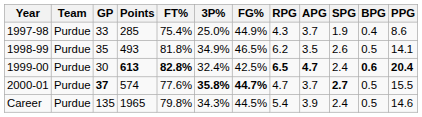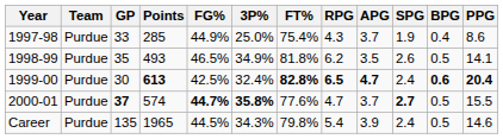 <table class="wikitable">
 <tr>
 <th>Year</th>
 <th>Team</th>
 <th>GP</th>
 <th>Points</th>
+<th>FG%</th>
+<th>3P%</th>
 <th>FT%</th>
-<th>3P%</th>
-<th>FG%</th>
 <th>RPG</th>
 <th>APG</th>
 <th>SPG</th>
 <th>BPG</th>
 <th>PPG</th>
 </tr>
 <tr>
 <td>1997-98</td>
 <td>Purdue</td>
 <td>33</td>
 <td>285</td>
+<td>44.9%</td>
+<td>25.0%</td>
 <td>75.4%</td>
-<td>25.0%</td>
-<td>44.9%</td>
 <td>4.3</td>
 <td>3.7</td>
 <td>1.9</td>
 <td>0.4</td>
 <td>8.6</td>
 </tr>
 <tr>
 <td>1998-99</td>
 <td>Purdue</td>
 <td>35</td>
 <td>493</td>
+<td>46.5%</td>
+<td>34.9%</td>
 <td>81.8%</td>
-<td>34.9%</td>
-<td>46.5%</td>
 <td>6.2</td>
 <td>3.5</td>
 <td>2.6</td>
 <td>0.5</td>
 <td>14.1</td>
 </tr>
 <tr>
 <td>1999-00</td>
 <td>Purdue</td>
 <td>30</td>
 <td><strong>613</strong></td>
+<td>42.5%</td>
+<td>32.4%</td>
 <td><strong>82.8%</strong></td>
-<td>32.4%</td>
-<td>42.5%</td>
 <td><strong>6.5</strong></td>
 <td><strong>4.7</strong></td>
 <td>2.4</td>
 <td><strong>0.6</strong></td>
 <td><strong>20.4</strong></td>
 </tr>
 <tr>
 <td>2000-01</td>
 <td>Purdue</td>
 <td><strong>37</strong></td>
 <td>574</td>
+<td><strong>44.7%</strong></td>
+<td><strong>35.8%</strong></td>
 <td>77.6%</td>
-<td><strong>35.8%</strong></td>
-<td><strong>44.7%</strong></td>
 <td>4.7</td>
 <td>3.7</td>
 <td><strong>2.7</strong></td>
 <td>0.5</td>
 <td>15.5</td>
 </tr>
 <tr>
 <td>Career</td>
 <td>Purdue</td>
 <td>135</td>
 <td>1965</td>
+<td>44.5%</td>
+<td>34.3%</td>
 <td>79.8%</td>
-<td>34.3%</td>
-<td>44.5%</td>
 <td>5.4</td>
 <td>3.9</td>
 <td>2.4</td>
 <td>0.5</td>
 <td>14.6</td>
 </tr>
 </table>
